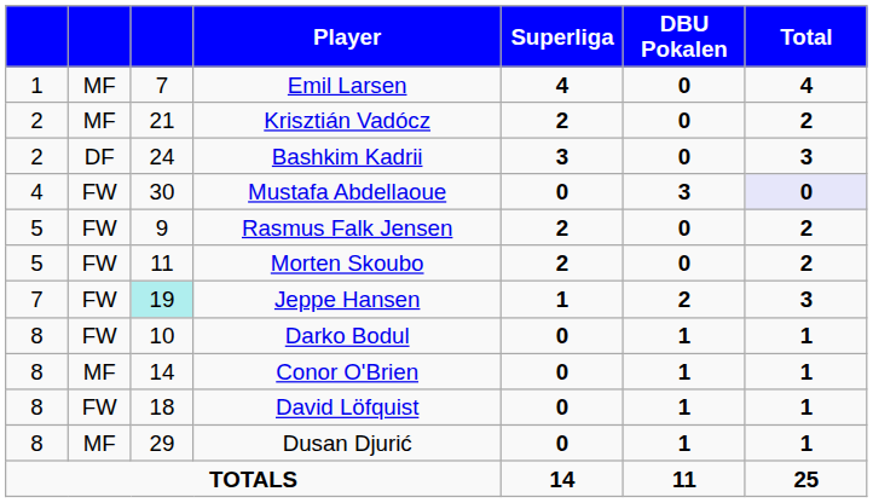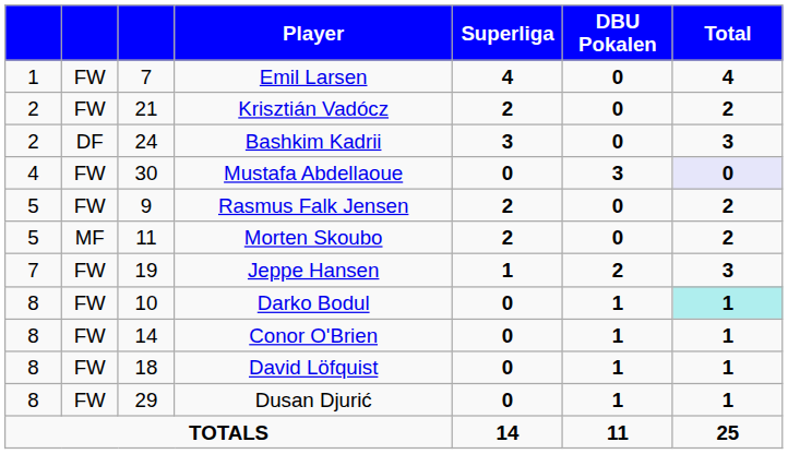 <table class="wikitable" style="font-size: 95%; text-align: center;">
 <tr>
 <th style="background:#0000ff; color:white;" width=35></th>
 <th style="background:#0000ff; color:white;" width=35></th>
 <th style="background:#0000ff; color:white;" width=35></th>
 <th style="background:#0000ff; color:white;" width=200>Player</th>
 <th style="background:#0000ff; color:white;" width=75>Superliga</th>
 <th style="background:#0000ff; color:white;" width=75>DBU Pokalen</th>
 <th style="background:#0000ff; color:white;" width=75><strong>Total</strong></th>
 </tr>
 <tr>
 <td>1</td>
-<td>MF</td>
+<td>FW</td>
 <td>7</td>
 <td><a href='#'>Emil Larsen</a></td>
 <td><strong>4</strong></td>
 <td><strong>0</strong></td>
 <td><strong>4</strong></td>
 </tr>
 <tr>
 <td>2</td>
-<td>MF</td>
+<td>FW</td>
 <td>21</td>
 <td><a href='#'>Krisztián Vadócz</a></td>
 <td><strong>2</strong></td>
 <td><strong>0</strong></td>
 <td><strong>2</strong></td>
 </tr>
 <tr>
 <td>2</td>
 <td>DF</td>
 <td>24</td>
 <td><a href='#'>Bashkim Kadrii</a></td>
 <td><strong>3</strong></td>
 <td><strong>0</strong></td>
 <td><strong>3</strong></td>
 </tr>
 <tr>
 <td>4</td>
 <td>FW</td>
 <td>30</td>
 <td><a href='#'>Mustafa Abdellaoue</a></td>
 <td><strong>0</strong></td>
 <td><strong>3</strong></td>
 <td style="background: lavender;"><strong>0</strong></td>
 </tr>
 <tr>
 <td>5</td>
 <td>FW</td>
 <td>9</td>
 <td><a href='#'>Rasmus Falk Jensen</a></td>
 <td><strong>2</strong></td>
 <td><strong>0</strong></td>
 <td><strong>2</strong></td>
 </tr>
 <tr>
 <td>5</td>
-<td>FW</td>
+<td>MF</td>
 <td>11</td>
 <td><a href='#'>Morten Skoubo</a></td>
 <td><strong>2</strong></td>
 <td><strong>0</strong></td>
 <td><strong>2</strong></td>
 </tr>
 <tr>
 <td>7</td>
 <td>FW</td>
-<td style="background: paleturquoise;">19</td>
+<td>19</td>
 <td><a href='#'>Jeppe Hansen</a></td>
 <td><strong>1</strong></td>
 <td><strong>2</strong></td>
 <td><strong>3</strong></td>
 </tr>
 <tr>
 <td>8</td>
 <td>FW</td>
 <td>10</td>
 <td><a href='#'>Darko Bodul</a></td>
 <td><strong>0</strong></td>
 <td><strong>1</strong></td>
-<td><strong>1</strong></td>
+<td style="background: paleturquoise;"><strong>1</strong></td>
 </tr>
 <tr>
 <td>8</td>
-<td>MF</td>
+<td>FW</td>
 <td>14</td>
 <td><a href='#'>Conor O'Brien</a></td>
 <td><strong>0</strong></td>
 <td><strong>1</strong></td>
 <td><strong>1</strong></td>
 </tr>
 <tr>
 <td>8</td>
 <td>FW</td>
 <td>18</td>
 <td><a href='#'>David Löfquist</a></td>
 <td><strong>0</strong></td>
 <td><strong>1</strong></td>
 <td><strong>1</strong></td>
 </tr>
 <tr>
 <td>8</td>
-<td>MF</td>
+<td>FW</td>
 <td>29</td>
 <td>Dusan Djurić</td>
 <td><strong>0</strong></td>
 <td><strong>1</strong></td>
 <td><strong>1</strong></td>
 </tr>
 <tr>
 <td colspan=4><strong>TOTALS</strong></td>
 <td><strong>14</strong></td>
 <td><strong>11</strong></td>
 <td><strong>25</strong></td>
 </tr>
 </table>
